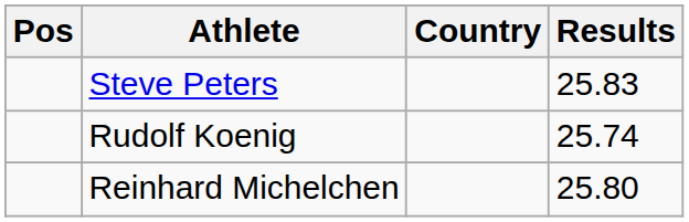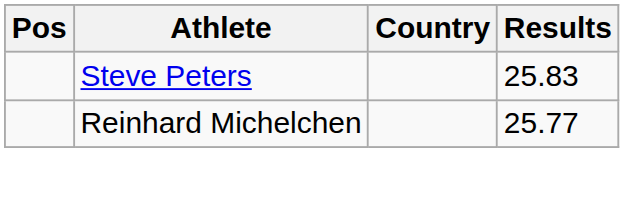 <table class="wikitable">
 <tr>
 <th>Pos</th>
 <th>Athlete</th>
 <th>Country</th>
 <th>Results</th>
 </tr>
 <tr>
 <td align="center"></td>
 <td><a href='#'>Steve Peters</a></td>
 <td></td>
 <td>25.83</td>
 </tr>
 <tr>
 <td align="center"></td>
-<td>Rudolf Koenig</td>
-<td></td>
-<td>25.74</td>
-</tr>
-<tr>
-<td align="center"></td>
 <td>Reinhard Michelchen</td>
 <td></td>
-<td>25.80</td>
+<td>25.77</td>
 </tr>
 </table>
